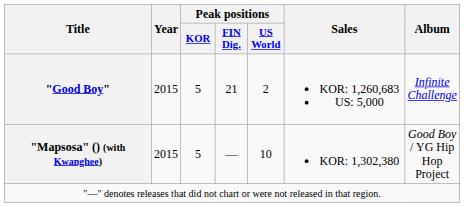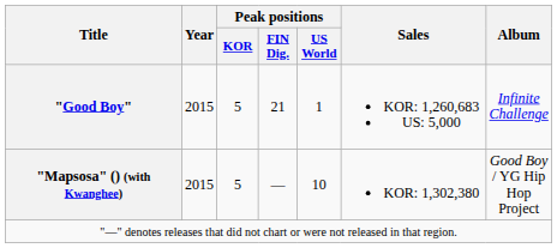 <table class="wikitable plainrowheaders" style="text-align:center;">
 <tr>
 <th rowspan="2" scope="col" style="width:16em;">Title</th>
 <th scope="col" rowspan="2">Year</th>
 <th scope="col" colspan="3">Peak positions</th>
 <th scope="col" rowspan="2" style="width:11.5em;">Sales</th>
 <th scope="col" rowspan="2">Album</th>
 </tr>
 <tr>
 <th style="width:3em;font-size:90%"><a href='#'>KOR</a><br></th>
 <th style="width:3em;font-size:90%"><a href='#'>FIN Dig.</a><br></th>
 <th style="width:3em;font-size:90%"><a href='#'>US World</a><br></th>
 </tr>
 <tr>
 <th scope="row">"<a href='#'>Good Boy</a>"</th>
 <td>2015</td>
 <td>5</td>
 <td>21</td>
-<td>2</td>
+<td>1</td>
 <td><br><ul><li>KOR: 1,260,683</li><li>US: 5,000</li></ul></td>
 <td><em><a href='#'>Infinite Challenge</a></em></td>
 </tr>
 <tr>
 <th scope="row">"Mapsosa" () <small>(with <a href='#'>Kwanghee</a>) </small></th>
 <td>2015</td>
 <td>5</td>
 <td>—</td>
 <td>10</td>
 <td><br><ul><li>KOR: 1,302,380</li></ul></td>
 <td><em>Good Boy</em> / YG Hip Hop Project</td>
 </tr>
 <tr>
 <td colspan="7"><small>"—" denotes releases that did not chart or were not released in that region.</small></td>
 </tr>
 </table>
